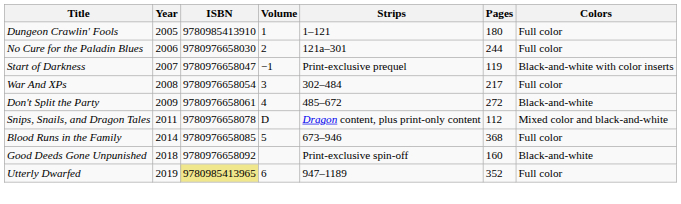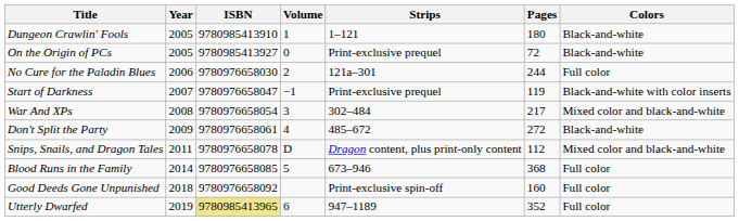 <table class="wikitable sortable" border="1">
 <tr>
 <th>Title</th>
 <th>Year</th>
 <th>ISBN</th>
 <th>Volume</th>
 <th>Strips</th>
 <th>Pages</th>
 <th>Colors</th>
 </tr>
 <tr>
 <td><em>Dungeon Crawlin' Fools</em></td>
 <td>2005</td>
 <td>9780985413910</td>
 <td>1</td>
 <td>1–121</td>
 <td>180</td>
-<td>Full color</td>
+<td>Black-and-white</td>
+</tr>
+<tr>
+<td><em>On the Origin of PCs</em></td>
+<td>2005</td>
+<td>9780985413927</td>
+<td>0</td>
+<td>Print-exclusive prequel</td>
+<td>72</td>
+<td>Black-and-white</td>
 </tr>
 <tr>
 <td><em>No Cure for the Paladin Blues</em></td>
 <td>2006</td>
 <td>9780976658030</td>
 <td>2</td>
 <td>121a–301</td>
 <td>244</td>
 <td>Full color</td>
 </tr>
 <tr>
 <td><em>Start of Darkness</em></td>
 <td>2007</td>
 <td>9780976658047</td>
 <td>−1</td>
 <td>Print-exclusive prequel</td>
 <td>119</td>
 <td>Black-and-white with color inserts</td>
 </tr>
 <tr>
 <td><em>War And XPs</em></td>
 <td>2008</td>
 <td>9780976658054</td>
 <td>3</td>
 <td>302–484</td>
 <td>217</td>
-<td>Full color</td>
+<td>Mixed color and black-and-white</td>
 </tr>
 <tr>
 <td><em>Don't Split the Party</em></td>
 <td>2009</td>
 <td>9780976658061</td>
 <td>4</td>
 <td>485–672</td>
 <td>272</td>
 <td>Black-and-white</td>
 </tr>
 <tr>
 <td><em>Snips, Snails, and Dragon Tales</em></td>
 <td>2011</td>
 <td>9780976658078</td>
 <td>D</td>
 <td><em><a href='#'>Dragon</a></em> content, plus print-only content</td>
 <td>112</td>
 <td>Mixed color and black-and-white</td>
 </tr>
 <tr>
 <td><em>Blood Runs in the Family</em></td>
 <td>2014</td>
 <td>9780976658085</td>
 <td>5</td>
 <td>673–946</td>
 <td>368</td>
 <td>Full color</td>
 </tr>
 <tr>
 <td><em>Good Deeds Gone Unpunished</em></td>
 <td>2018</td>
 <td>9780976658092</td>
 <td></td>
 <td>Print-exclusive spin-off</td>
 <td>160</td>
-<td>Black-and-white</td>
+<td>Full color</td>
 </tr>
 <tr>
 <td><em>Utterly Dwarfed</em></td>
 <td>2019</td>
 <td style="background: khaki;">9780985413965</td>
 <td>6</td>
 <td>947–1189</td>
 <td>352</td>
 <td>Full color</td>
 </tr>
 </table>
